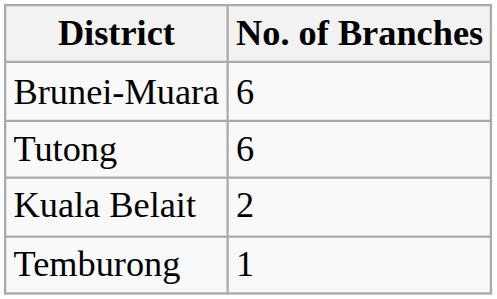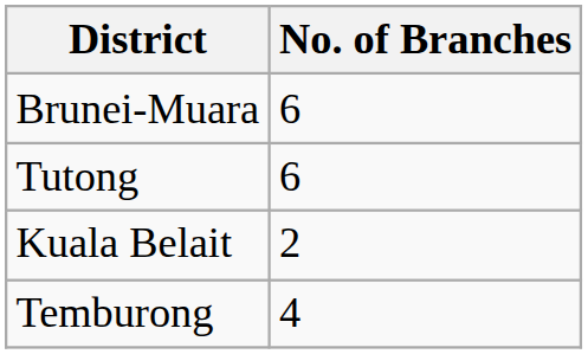 <table class="wikitable">
 <tr>
 <th>District</th>
 <th>No. of Branches</th>
 </tr>
 <tr>
 <td>Brunei-Muara</td>
 <td>6</td>
 </tr>
 <tr>
 <td>Tutong</td>
 <td>6</td>
 </tr>
 <tr>
 <td>Kuala Belait</td>
 <td>2</td>
 </tr>
 <tr>
 <td>Temburong</td>
-<td>1</td>
+<td>4</td>
 </tr>
 </table>
